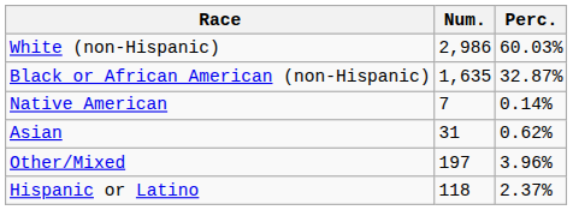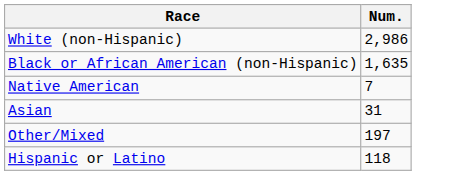 <table class="wikitable">
 <tr>
 <th>Race</th>
 <th>Num.</th>
-<th>Perc.</th>
 </tr>
 <tr>
 <td><a href='#'>White</a> (non-Hispanic)</td>
 <td>2,986</td>
-<td>60.03%</td>
 </tr>
 <tr>
 <td><a href='#'>Black or African American</a> (non-Hispanic)</td>
 <td>1,635</td>
-<td>32.87%</td>
 </tr>
 <tr>
 <td><a href='#'>Native American</a></td>
 <td>7</td>
-<td>0.14%</td>
 </tr>
 <tr>
 <td><a href='#'>Asian</a></td>
 <td>31</td>
-<td>0.62%</td>
 </tr>
 <tr>
 <td><a href='#'>Other/Mixed</a></td>
 <td>197</td>
-<td>3.96%</td>
 </tr>
 <tr>
 <td><a href='#'>Hispanic</a> or <a href='#'>Latino</a></td>
 <td>118</td>
-<td>2.37%</td>
 </tr>
 </table>
